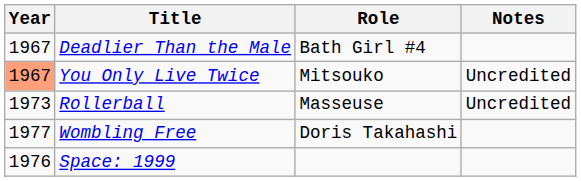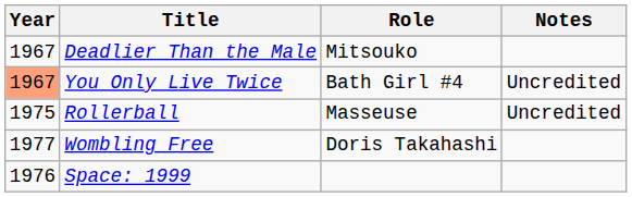 <table class="wikitable">
 <tr>
 <th>Year</th>
 <th>Title</th>
 <th>Role</th>
 <th>Notes</th>
 </tr>
 <tr>
 <td>1967</td>
 <td><em><a href='#'>Deadlier Than the Male</a></em></td>
-<td>Bath Girl #4</td>
+<td>Mitsouko</td>
 <td></td>
 </tr>
 <tr>
 <td style="background: lightsalmon;">1967</td>
 <td><em><a href='#'>You Only Live Twice</a></em></td>
-<td>Mitsouko</td>
+<td>Bath Girl #4</td>
 <td>Uncredited</td>
 </tr>
 <tr>
-<td>1973</td>
+<td>1975</td>
 <td><em><a href='#'>Rollerball</a></em></td>
 <td>Masseuse</td>
 <td>Uncredited</td>
 </tr>
 <tr>
 <td>1977</td>
 <td><em><a href='#'>Wombling Free</a></em></td>
 <td>Doris Takahashi</td>
 <td></td>
 </tr>
 <tr>
 <td>1976</td>
 <td><em><a href='#'>Space: 1999</a></em></td>
 <td></td>
 </tr>
 </table>
